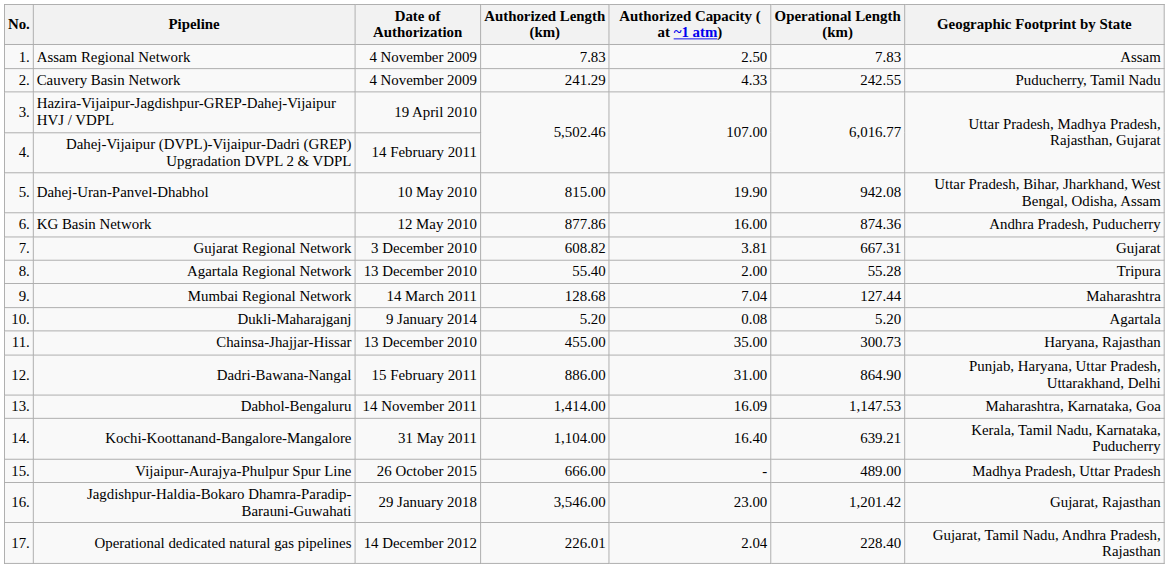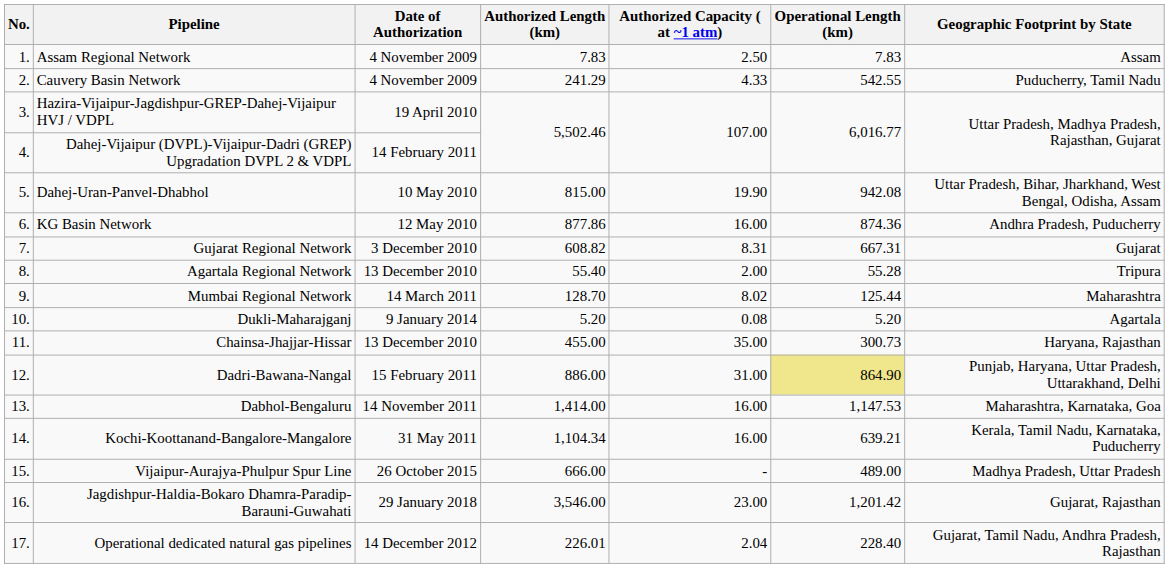 <table class="wikitable" style="text-align:right; mw-collapsible">
 <tr>
 <th>No.</th>
 <th>Pipeline</th>
 <th>Date of Authorization</th>
 <th>Authorized Length (km)</th>
 <th>Authorized Capacity ( at <a href='#'>~1 atm</a>)</th>
 <th>Operational Length (km)</th>
 <th>Geographic Footprint by State</th>
 </tr>
 <tr>
 <td>1.</td>
 <td style="text-align:left; ">Assam Regional Network</td>
 <td>4 November 2009</td>
 <td>7.83</td>
 <td>2.50</td>
 <td>7.83</td>
 <td>Assam</td>
 </tr>
 <tr>
 <td>2.</td>
 <td style="text-align:left; ">Cauvery Basin Network</td>
 <td>4 November 2009</td>
 <td>241.29</td>
 <td>4.33</td>
-<td>242.55</td>
+<td>542.55</td>
 <td>Puducherry, Tamil Nadu</td>
 </tr>
 <tr>
 <td>3.</td>
 <td style="text-align:left; ">Hazira-Vijaipur-Jagdishpur-GREP-Dahej-Vijaipur HVJ / VDPL</td>
 <td>19 April 2010</td>
 <td rowspan="2">5,502.46</td>
 <td rowspan="2">107.00</td>
 <td rowspan="2">6,016.77</td>
 <td rowspan="2">Uttar Pradesh, Madhya Pradesh, Rajasthan, Gujarat</td>
 </tr>
 <tr>
 <td>4.</td>
 <td>Dahej-Vijaipur (DVPL)-Vijaipur-Dadri (GREP) Upgradation DVPL 2 & VDPL</td>
 <td>14 February 2011</td>
 </tr>
 <tr>
 <td>5.</td>
 <td style="text-align:left; ">Dahej-Uran-Panvel-Dhabhol</td>
 <td>10 May 2010</td>
 <td>815.00</td>
 <td>19.90</td>
 <td>942.08</td>
 <td>Uttar Pradesh, Bihar, Jharkhand, West Bengal, Odisha, Assam</td>
 </tr>
 <tr>
 <td>6.</td>
 <td style="text-align:left; ">KG Basin Network</td>
 <td>12 May 2010</td>
 <td>877.86</td>
 <td>16.00</td>
 <td>874.36</td>
 <td>Andhra Pradesh, Puducherry</td>
 </tr>
 <tr>
 <td>7.</td>
 <td>Gujarat Regional Network</td>
 <td>3 December 2010</td>
 <td>608.82</td>
-<td>3.81</td>
+<td>8.31</td>
 <td>667.31</td>
 <td>Gujarat</td>
 </tr>
 <tr>
 <td>8.</td>
 <td>Agartala Regional Network</td>
 <td>13 December 2010</td>
 <td>55.40</td>
 <td>2.00</td>
 <td>55.28</td>
 <td>Tripura</td>
 </tr>
 <tr>
 <td>9.</td>
 <td>Mumbai Regional Network</td>
 <td>14 March 2011</td>
-<td>128.68</td>
-<td>7.04</td>
-<td>127.44</td>
+<td>128.70</td>
+<td>8.02</td>
+<td>125.44</td>
 <td>Maharashtra</td>
 </tr>
 <tr>
 <td>10.</td>
 <td>Dukli-Maharajganj</td>
 <td>9 January 2014</td>
 <td>5.20</td>
 <td>0.08</td>
 <td>5.20</td>
 <td>Agartala</td>
 </tr>
 <tr>
 <td>11.</td>
 <td>Chainsa-Jhajjar-Hissar</td>
 <td>13 December 2010</td>
 <td>455.00</td>
 <td>35.00</td>
 <td>300.73</td>
 <td>Haryana, Rajasthan</td>
 </tr>
 <tr>
 <td>12.</td>
 <td>Dadri-Bawana-Nangal</td>
 <td>15 February 2011</td>
 <td>886.00</td>
 <td>31.00</td>
-<td>864.90</td>
+<td style="background: khaki;">864.90</td>
 <td>Punjab, Haryana, Uttar Pradesh, Uttarakhand, Delhi</td>
 </tr>
 <tr>
 <td>13.</td>
 <td>Dabhol-Bengaluru</td>
 <td>14 November 2011</td>
 <td>1,414.00</td>
-<td>16.09</td>
+<td>16.00</td>
 <td>1,147.53</td>
 <td>Maharashtra, Karnataka, Goa</td>
 </tr>
 <tr>
 <td>14.</td>
 <td>Kochi-Koottanand-Bangalore-Mangalore</td>
 <td>31 May 2011</td>
-<td>1,104.00</td>
-<td>16.40</td>
+<td>1,104.34</td>
+<td>16.00</td>
 <td>639.21</td>
 <td>Kerala, Tamil Nadu, Karnataka, Puducherry</td>
 </tr>
 <tr>
 <td>15.</td>
 <td>Vijaipur-Aurajya-Phulpur Spur Line</td>
 <td>26 October 2015</td>
 <td>666.00</td>
 <td>-</td>
 <td>489.00</td>
 <td>Madhya Pradesh, Uttar Pradesh</td>
 </tr>
 <tr>
 <td>16.</td>
 <td>Jagdishpur-Haldia-Bokaro Dhamra-Paradip-Barauni-Guwahati</td>
 <td>29 January 2018</td>
 <td>3,546.00</td>
 <td>23.00</td>
 <td>1,201.42</td>
 <td>Gujarat, Rajasthan</td>
 </tr>
 <tr>
 <td>17.</td>
 <td>Operational dedicated natural gas pipelines</td>
 <td>14 December 2012</td>
 <td>226.01</td>
 <td>2.04</td>
 <td>228.40</td>
 <td>Gujarat, Tamil Nadu, Andhra Pradesh, Rajasthan</td>
 </tr>
 </table>
